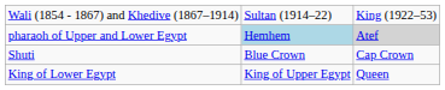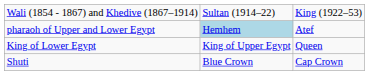 <table class="wikitable">
 <tr>
 <td> <a href='#'>Wali</a> (1854 - 1867) and <a href='#'>Khedive</a> (1867–1914)</td>
 <td> <a href='#'>Sultan</a> (1914–22)</td>
 <td> <a href='#'>King</a> (1922–53)</td>
 </tr>
 <tr>
 <td> <a href='#'>pharaoh of Upper and Lower Egypt</a></td>
 <td style="background: lightblue;"> <a href='#'>Hemhem</a></td>
-<td style="background: lightgrey;"> <a href='#'>Atef</a></td>
+<td> <a href='#'>Atef</a></td>
+</tr>
+<tr>
+<td> <a href='#'>King of Lower Egypt</a></td>
+<td> <a href='#'>King of Upper Egypt</a></td>
+<td> <a href='#'>Queen</a></td>
 </tr>
 <tr>
 <td> <a href='#'>Shuti</a></td>
 <td> <a href='#'>Blue Crown</a></td>
 <td> <a href='#'>Cap Crown</a></td>
 </tr>
-<tr>
-<td> <a href='#'>King of Lower Egypt</a></td>
-<td> <a href='#'>King of Upper Egypt</a></td>
-<td> <a href='#'>Queen</a></td>
-</tr>
 </table>
